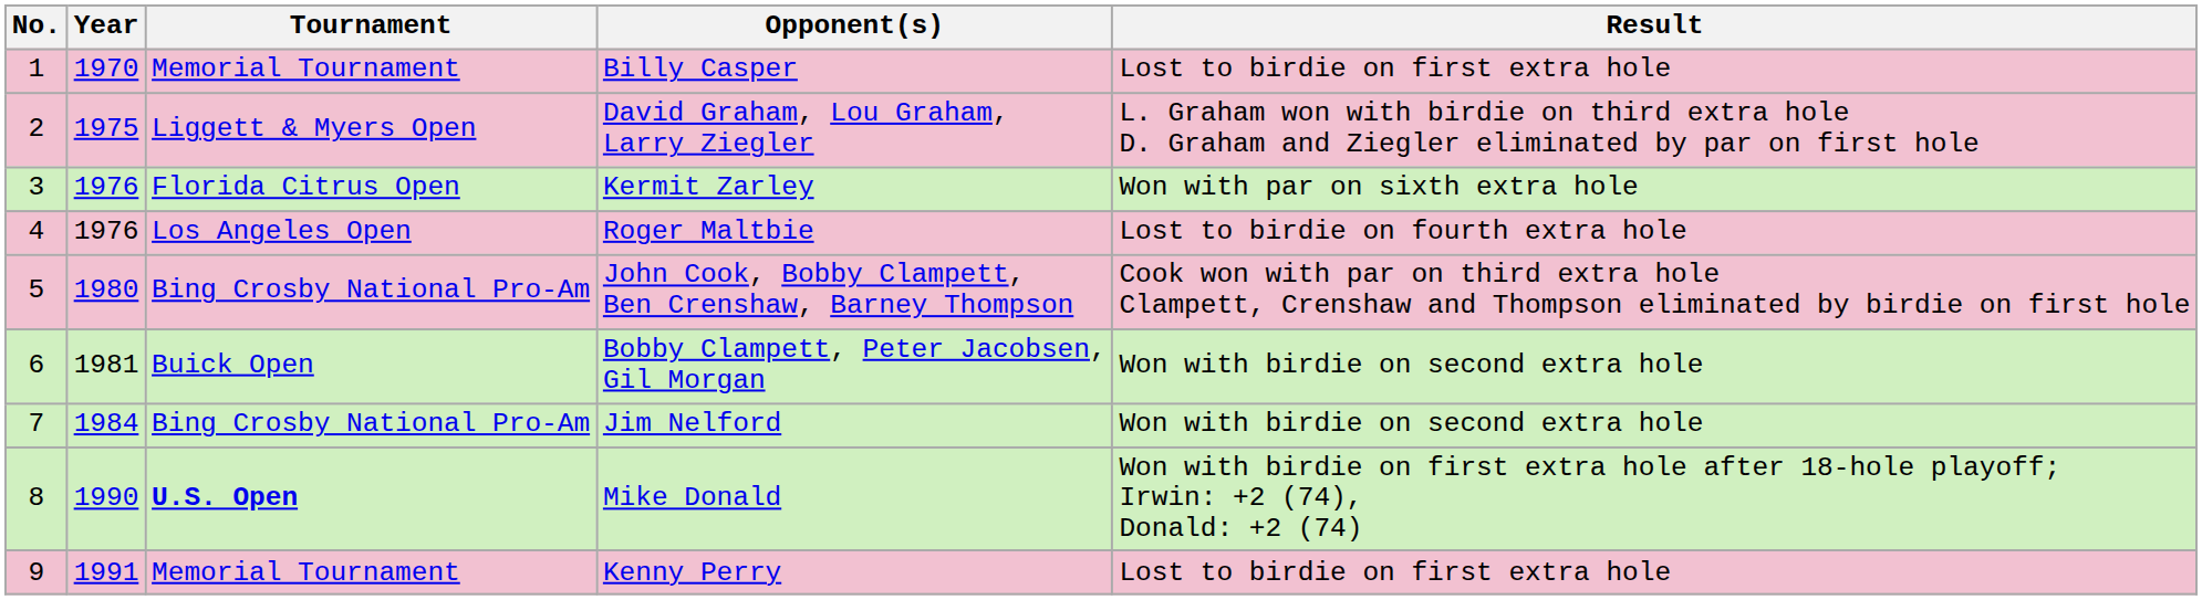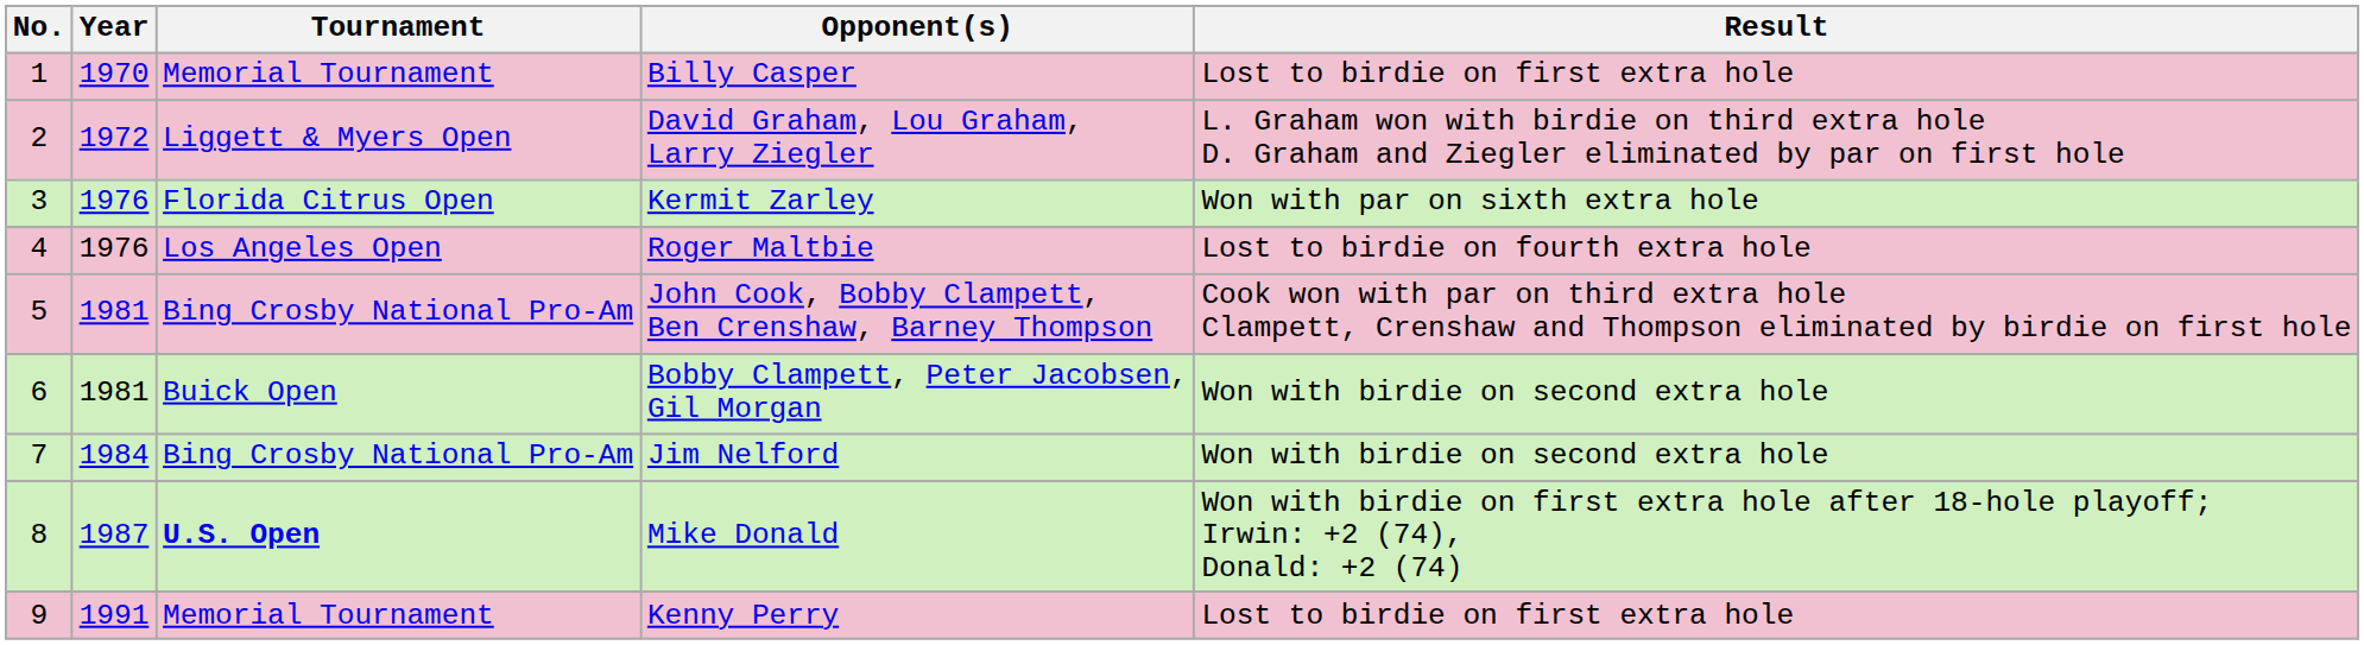 <table class="wikitable" style="font-size:95%;">
 <tr>
 <th>No.</th>
 <th>Year</th>
 <th>Tournament</th>
 <th>Opponent(s)</th>
 <th>Result</th>
 </tr>
 <tr style="background:#F2C1D1;">
 <td align=center>1</td>
 <td><a href='#'>1970</a></td>
 <td><a href='#'>Memorial Tournament</a></td>
 <td> <a href='#'>Billy Casper</a></td>
 <td>Lost to birdie on first extra hole</td>
 </tr>
 <tr style="background:#F2C1D1;">
 <td align=center>2</td>
-<td><a href='#'>1975</a></td>
+<td><a href='#'>1972</a></td>
 <td><a href='#'>Liggett & Myers Open</a></td>
 <td> <a href='#'>David Graham</a>,  <a href='#'>Lou Graham</a>,<br> <a href='#'>Larry Ziegler</a></td>
 <td>L. Graham won with birdie on third extra hole<br>D. Graham and Ziegler eliminated by par on first hole</td>
 </tr>
 <tr style="background:#D0F0C0;">
 <td align=center>3</td>
 <td><a href='#'>1976</a></td>
 <td><a href='#'>Florida Citrus Open</a></td>
 <td> <a href='#'>Kermit Zarley</a></td>
 <td>Won with par on sixth extra hole</td>
 </tr>
 <tr style="background:#F2C1D1;">
 <td align=center>4</td>
 <td>1976</td>
 <td><a href='#'>Los Angeles Open</a></td>
 <td> <a href='#'>Roger Maltbie</a></td>
 <td>Lost to birdie on fourth extra hole</td>
 </tr>
 <tr style="background:#F2C1D1;">
 <td align=center>5</td>
-<td><a href='#'>1980</a></td>
+<td><a href='#'>1981</a></td>
 <td><a href='#'>Bing Crosby National Pro-Am</a></td>
 <td> <a href='#'>John Cook</a>,  <a href='#'>Bobby Clampett</a>,<br> <a href='#'>Ben Crenshaw</a>,  <a href='#'>Barney Thompson</a></td>
 <td>Cook won with par on third extra hole<br>Clampett, Crenshaw and Thompson eliminated by birdie on first hole</td>
 </tr>
 <tr style="background:#D0F0C0;">
 <td align=center>6</td>
 <td>1981</td>
 <td><a href='#'>Buick Open</a></td>
 <td> <a href='#'>Bobby Clampett</a>,  <a href='#'>Peter Jacobsen</a>,<br> <a href='#'>Gil Morgan</a></td>
 <td>Won with birdie on second extra hole</td>
 </tr>
 <tr style="background:#D0F0C0;">
 <td align=center>7</td>
 <td><a href='#'>1984</a></td>
 <td><a href='#'>Bing Crosby National Pro-Am</a></td>
 <td> <a href='#'>Jim Nelford</a></td>
 <td>Won with birdie on second extra hole</td>
 </tr>
 <tr style="background:#D0F0C0;">
 <td align=center>8</td>
-<td><a href='#'>1990</a></td>
+<td><a href='#'>1987</a></td>
 <td><strong><a href='#'>U.S. Open</a></strong></td>
 <td> <a href='#'>Mike Donald</a></td>
 <td>Won with birdie on first extra hole after 18-hole playoff;<br>Irwin: +2 (74),<br>Donald: +2 (74)</td>
 </tr>
 <tr style="background:#F2C1D1;">
 <td align=center>9</td>
 <td><a href='#'>1991</a></td>
 <td><a href='#'>Memorial Tournament</a></td>
 <td> <a href='#'>Kenny Perry</a></td>
 <td>Lost to birdie on first extra hole</td>
 </tr>
 </table>
